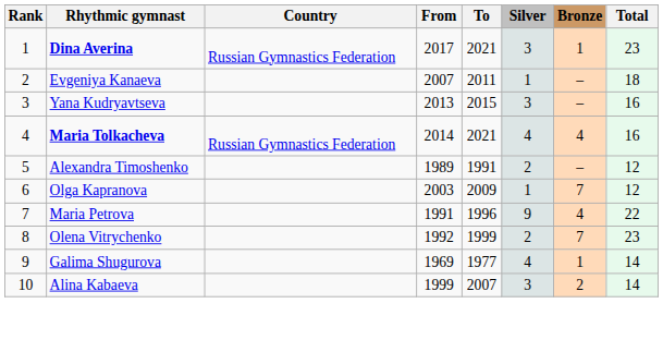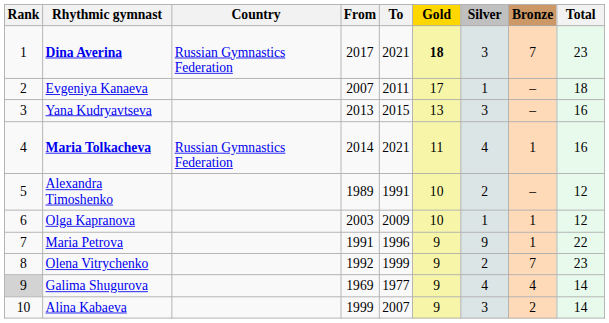 <table class="wikitable plainrowheaders" width=80% style="text-align:center;">
 <tr style="background-color:#EDEDED;">
 <th class="hintergrundfarbe5" style="width:1em">Rank</th>
 <th class="hintergrundfarbe5">Rhythmic gymnast</th>
 <th class="hintergrundfarbe5">Country</th>
 <th class="hintergrundfarbe5">From</th>
 <th class="hintergrundfarbe5">To</th>
+<th style="background:    gold; width:8%">Gold</th>
 <th style="background:  silver; width:8%">Silver</th>
 <th style="background: #CC9966; width:8%">Bronze</th>
 <th class="hintergrundfarbe5" style="width:8%">Total</th>
 </tr>
 <tr>
 <td>1</td>
 <td align="left"><strong><a href='#'>Dina Averina</a></strong></td>
 <td align="left"><br> <a href='#'>Russian Gymnastics Federation</a></td>
 <td>2017</td>
 <td>2021</td>
+<td bgcolor="#F7F6A8"><strong>18</strong></td>
 <td bgcolor="#DCE5E5">3</td>
-<td bgcolor="#FFDAB9">1</td>
+<td bgcolor="#FFDAB9">7</td>
 <td bgcolor="#E7FAEC">23</td>
 </tr>
 <tr align="center">
 <td>2</td>
 <td align="left"><a href='#'>Evgeniya Kanaeva</a></td>
 <td align="left"></td>
 <td>2007</td>
 <td>2011</td>
+<td bgcolor="#F7F6A8">17</td>
 <td bgcolor="#DCE5E5">1</td>
 <td bgcolor="#FFDAB9">–</td>
 <td bgcolor="#E7FAEC">18</td>
 </tr>
 <tr align="center">
 <td>3</td>
 <td align="left"><a href='#'>Yana Kudryavtseva</a></td>
 <td align="left"></td>
 <td>2013</td>
 <td>2015</td>
+<td bgcolor="#F7F6A8">13</td>
 <td bgcolor="#DCE5E5">3</td>
 <td bgcolor="#FFDAB9">–</td>
 <td bgcolor="#E7FAEC">16</td>
 </tr>
 <tr align="center">
 <td>4</td>
 <td align="left"><strong><a href='#'>Maria Tolkacheva</a></strong></td>
 <td align="left"><br> <a href='#'>Russian Gymnastics Federation</a></td>
 <td>2014</td>
 <td>2021</td>
+<td bgcolor="#F7F6A8">11</td>
 <td bgcolor="#DCE5E5">4</td>
-<td bgcolor="#FFDAB9">4</td>
+<td bgcolor="#FFDAB9">1</td>
 <td bgcolor="#E7FAEC">16</td>
 </tr>
 <tr align="center">
 <td>5</td>
 <td align="left"><a href='#'>Alexandra Timoshenko</a></td>
 <td align="left"></td>
 <td>1989</td>
 <td>1991</td>
+<td bgcolor="#F7F6A8">10</td>
 <td bgcolor="#DCE5E5">2</td>
 <td bgcolor="#FFDAB9">–</td>
 <td bgcolor="#E7FAEC">12</td>
 </tr>
 <tr align="center">
 <td>6</td>
 <td align="left"><a href='#'>Olga Kapranova</a></td>
 <td align="left"></td>
 <td>2003</td>
 <td>2009</td>
+<td bgcolor="#F7F6A8">10</td>
 <td bgcolor="#DCE5E5">1</td>
-<td bgcolor="#FFDAB9">7</td>
+<td bgcolor="#FFDAB9">1</td>
 <td bgcolor="#E7FAEC">12</td>
 </tr>
 <tr align="center">
 <td>7</td>
 <td align="left"><a href='#'>Maria Petrova</a></td>
 <td align="left"></td>
 <td>1991</td>
 <td>1996</td>
+<td bgcolor="#F7F6A8">9</td>
 <td bgcolor="#DCE5E5">9</td>
-<td bgcolor="#FFDAB9">4</td>
+<td bgcolor="#FFDAB9">1</td>
 <td bgcolor="#E7FAEC">22</td>
 </tr>
 <tr align="center">
 <td>8</td>
 <td align="left"><a href='#'>Olena Vitrychenko</a></td>
 <td align="left"></td>
 <td>1992</td>
 <td>1999</td>
+<td bgcolor="#F7F6A8">9</td>
 <td bgcolor="#DCE5E5">2</td>
 <td bgcolor="#FFDAB9">7</td>
 <td bgcolor="#E7FAEC">23</td>
 </tr>
 <tr align="center">
-<td>9</td>
+<td style="background: lightgrey;">9</td>
 <td align="left"><a href='#'>Galima Shugurova</a></td>
 <td align="left"></td>
 <td>1969</td>
 <td>1977</td>
+<td bgcolor="#F7F6A8">9</td>
 <td bgcolor="#DCE5E5">4</td>
-<td bgcolor="#FFDAB9">1</td>
+<td bgcolor="#FFDAB9">4</td>
 <td bgcolor="#E7FAEC">14</td>
 </tr>
 <tr align="center">
 <td>10</td>
 <td align="left"><a href='#'>Alina Kabaeva</a></td>
 <td align="left"></td>
 <td>1999</td>
 <td>2007</td>
+<td bgcolor="#F7F6A8">9</td>
 <td bgcolor="#DCE5E5">3</td>
 <td bgcolor="#FFDAB9">2</td>
 <td bgcolor="#E7FAEC">14</td>
 </tr>
 </table>
